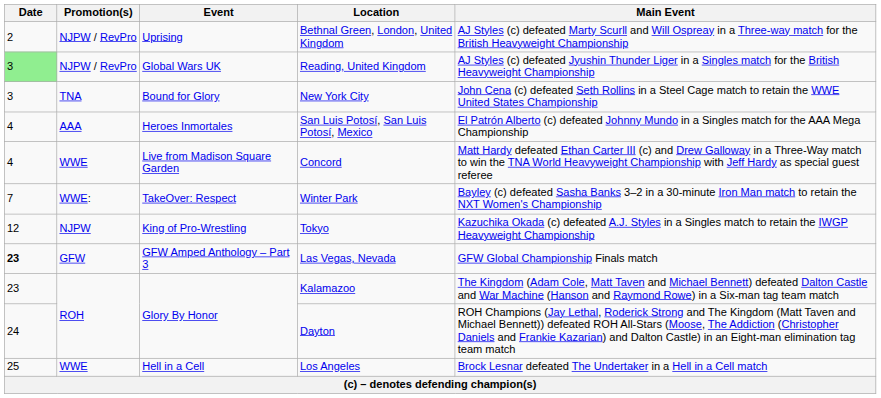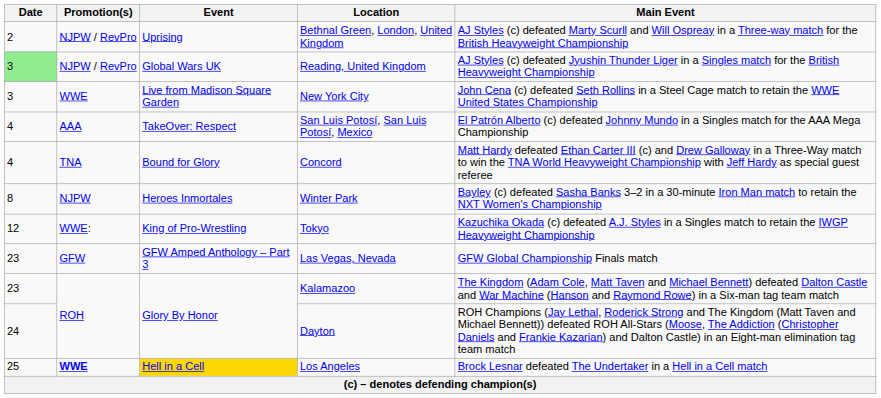 <table class="wikitable" style="width:100%;">
 <tr>
 <th width=5%>Date</th>
 <th width=5%>Promotion(s)</th>
 <th width=15%>Event</th>
 <th width=15%>Location</th>
 <th width=40%>Main Event</th>
 </tr>
 <tr>
 <td>2</td>
 <td><a href='#'>NJPW</a> / <a href='#'>RevPro</a></td>
 <td><a href='#'>Uprising</a></td>
 <td><a href='#'>Bethnal Green</a>, <a href='#'>London</a>, <a href='#'>United Kingdom</a></td>
 <td><a href='#'>AJ Styles</a> (c) defeated <a href='#'>Marty Scurll</a> and <a href='#'>Will Ospreay</a> in a <a href='#'>Three-way match</a> for the <a href='#'>British Heavyweight Championship</a></td>
 </tr>
 <tr>
 <td style="background: lightgreen;">3</td>
 <td><a href='#'>NJPW</a> / <a href='#'>RevPro</a></td>
 <td><a href='#'>Global Wars UK</a></td>
 <td><a href='#'>Reading, United Kingdom</a></td>
 <td><a href='#'>AJ Styles</a> (c) defeated <a href='#'>Jyushin Thunder Liger</a> in a <a href='#'>Singles match</a> for the <a href='#'>British Heavyweight Championship</a></td>
 </tr>
 <tr>
 <td>3</td>
-<td><a href='#'>TNA</a></td>
-<td><a href='#'>Bound for Glory</a></td>
+<td><a href='#'>WWE</a></td>
+<td><a href='#'>Live from Madison Square Garden</a></td>
 <td><a href='#'>New York City</a></td>
 <td><a href='#'>John Cena</a> (c) defeated <a href='#'>Seth Rollins</a> in a Steel Cage match to retain the <a href='#'>WWE United States Championship</a></td>
 </tr>
 <tr>
 <td>4</td>
 <td><a href='#'>AAA</a></td>
-<td><a href='#'>Heroes Inmortales</a></td>
+<td><a href='#'>TakeOver: Respect</a></td>
 <td><a href='#'>San Luis Potosí</a>, <a href='#'>San Luis Potosí</a>, <a href='#'>Mexico</a></td>
 <td><a href='#'>El Patrón Alberto</a> (c) defeated <a href='#'>Johnny Mundo</a> in a Singles match for the AAA Mega Championship</td>
 </tr>
 <tr>
 <td>4</td>
-<td><a href='#'>WWE</a></td>
-<td><a href='#'>Live from Madison Square Garden</a></td>
+<td><a href='#'>TNA</a></td>
+<td><a href='#'>Bound for Glory</a></td>
 <td><a href='#'>Concord</a></td>
 <td><a href='#'>Matt Hardy</a> defeated <a href='#'>Ethan Carter III</a> (c) and <a href='#'>Drew Galloway</a> in a Three-Way match to win the <a href='#'>TNA World Heavyweight Championship</a> with <a href='#'>Jeff Hardy</a> as special guest referee</td>
 </tr>
 <tr>
-<td>7</td>
-<td><a href='#'>WWE</a>:<br></td>
-<td><a href='#'>TakeOver: Respect</a></td>
+<td>8</td>
+<td><a href='#'>NJPW</a></td>
+<td><a href='#'>Heroes Inmortales</a></td>
 <td><a href='#'>Winter Park</a></td>
 <td><a href='#'>Bayley</a> (c) defeated <a href='#'>Sasha Banks</a> 3–2 in a 30-minute <a href='#'>Iron Man match</a> to retain the <a href='#'>NXT Women's Championship</a></td>
 </tr>
 <tr>
 <td>12</td>
-<td><a href='#'>NJPW</a></td>
+<td><a href='#'>WWE</a>:<br></td>
 <td><a href='#'>King of Pro-Wrestling</a></td>
 <td><a href='#'>Tokyo</a></td>
 <td><a href='#'>Kazuchika Okada</a> (c) defeated <a href='#'>A.J. Styles</a> in a Singles match to retain the <a href='#'>IWGP Heavyweight Championship</a></td>
 </tr>
 <tr>
-<td><strong>23</strong></td>
+<td>23</td>
 <td><a href='#'>GFW</a></td>
 <td><a href='#'>GFW Amped Anthology – Part 3</a></td>
 <td><a href='#'>Las Vegas, Nevada</a></td>
 <td><a href='#'>GFW Global Championship</a> Finals match</td>
 </tr>
 <tr>
 <td>23</td>
 <td rowspan=2><a href='#'>ROH</a></td>
 <td rowspan=2><a href='#'>Glory By Honor</a></td>
 <td><a href='#'>Kalamazoo</a></td>
 <td><a href='#'>The Kingdom</a> (<a href='#'>Adam Cole</a>, <a href='#'>Matt Taven</a> and <a href='#'>Michael Bennett</a>) defeated <a href='#'>Dalton Castle</a> and <a href='#'>War Machine</a> (<a href='#'>Hanson</a> and <a href='#'>Raymond Rowe</a>) in a Six-man tag team match</td>
 </tr>
 <tr>
 <td>24</td>
 <td><a href='#'>Dayton</a></td>
 <td>ROH Champions (<a href='#'>Jay Lethal</a>, <a href='#'>Roderick Strong</a> and The Kingdom (Matt Taven and Michael Bennett)) defeated ROH All-Stars (<a href='#'>Moose</a>, <a href='#'>The Addiction</a> (<a href='#'>Christopher Daniels</a> and <a href='#'>Frankie Kazarian</a>) and Dalton Castle) in an Eight-man elimination tag team match</td>
 </tr>
 <tr>
 <td>25</td>
-<td><a href='#'>WWE</a></td>
-<td><a href='#'>Hell in a Cell</a></td>
+<td><strong><a href='#'>WWE</a></strong></td>
+<td style="background: gold;"><a href='#'>Hell in a Cell</a></td>
 <td><a href='#'>Los Angeles</a></td>
 <td><a href='#'>Brock Lesnar</a> defeated <a href='#'>The Undertaker</a> in a <a href='#'>Hell in a Cell match</a></td>
 </tr>
 <tr>
 <th colspan="6">(c) – denotes defending champion(s)</th>
 </tr>
 </table>
